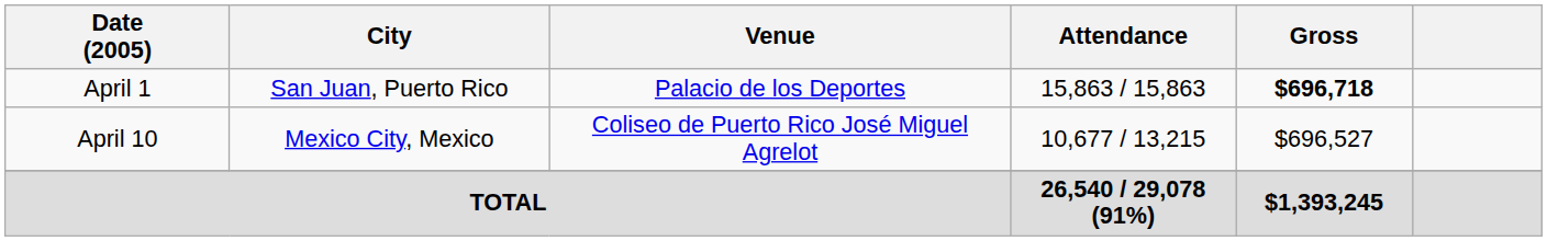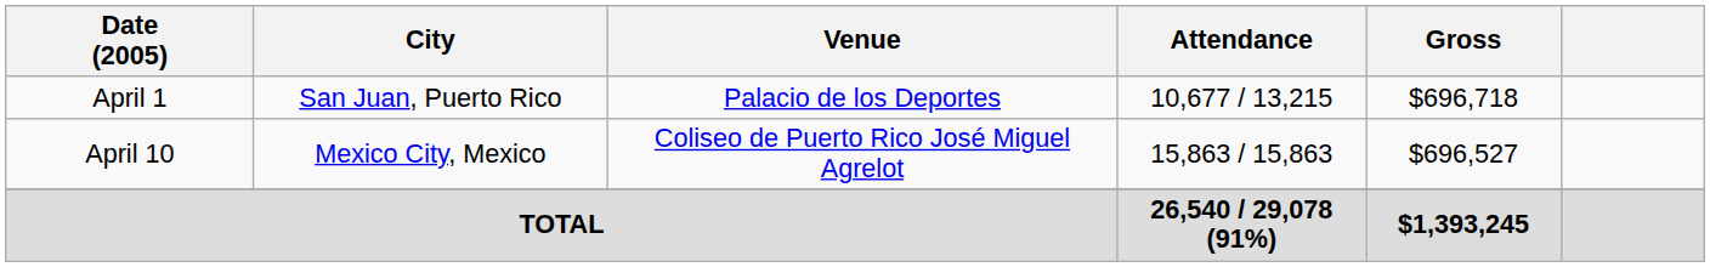 <table class="wikitable sortable plainrowheaders" style="text-align:center;">
 <tr>
 <th scope="col" style="width:9em;">Date<br>(2005)</th>
 <th scope="col" style="width:13em;">City</th>
 <th scope="col" style="width:19em;">Venue</th>
 <th scope="col" style="width:9em;">Attendance</th>
 <th scope="col" style="width:7em;">Gross</th>
 <th scope="col" style="width:5em;" class="unsortable"></th>
 </tr>
 <tr>
 <td>April 1</td>
 <td><a href='#'>San Juan</a>, Puerto Rico</td>
 <td><a href='#'>Palacio de los Deportes</a></td>
-<td>15,863 / 15,863</td>
-<td><strong>$696,718</strong></td>
+<td>10,677 / 13,215</td>
+<td>$696,718</td>
 <td></td>
 </tr>
 <tr>
 <td>April 10</td>
 <td><a href='#'>Mexico City</a>, Mexico</td>
 <td><a href='#'>Coliseo de Puerto Rico José Miguel Agrelot</a></td>
-<td>10,677 / 13,215</td>
+<td>15,863 / 15,863</td>
 <td>$696,527</td>
 <td></td>
 </tr>
 <tr>
 </tr>
 <tr style="background:#ddd;">
 <td colspan="3"><strong>TOTAL</strong></td>
 <td><strong>26,540 / 29,078 (91%)</strong></td>
 <td><strong>$1,393,245</strong></td>
 <td></td>
 </tr>
 </table>
